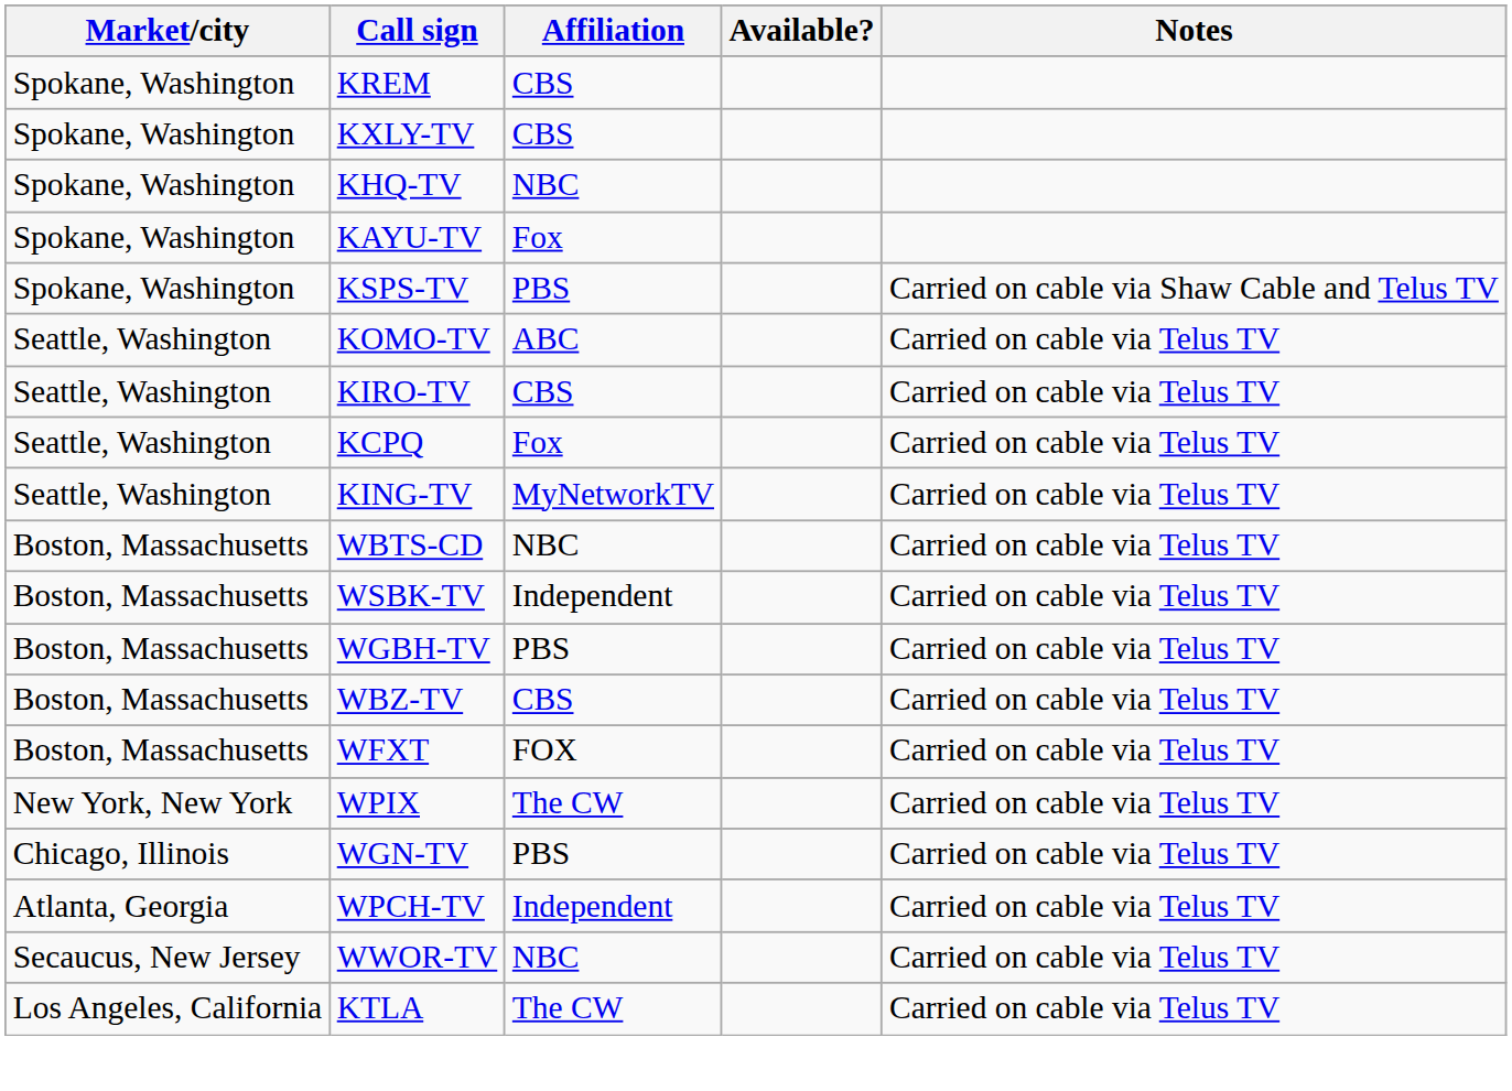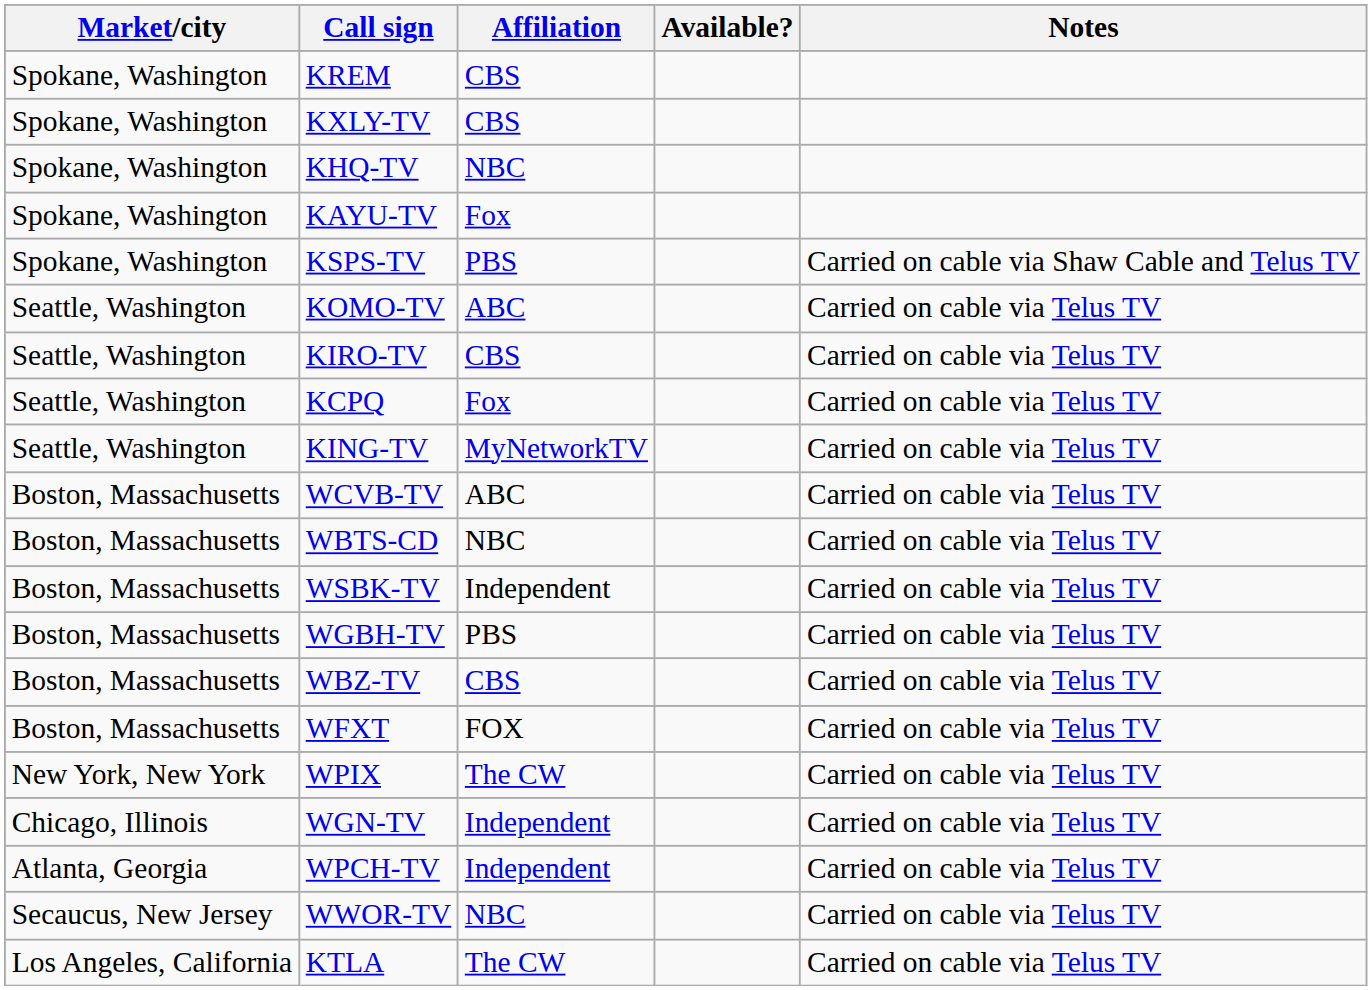 <table class="wikitable sortable">
 <tr>
 <th><a href='#'>Market</a>/city</th>
 <th><a href='#'>Call sign</a></th>
 <th><a href='#'>Affiliation</a></th>
 <th>Available?</th>
 <th>Notes</th>
 </tr>
 <tr>
 <td>Spokane, Washington</td>
 <td><a href='#'>KREM</a></td>
 <td><a href='#'>CBS</a></td>
 <td></td>
 <td></td>
 </tr>
 <tr>
 <td>Spokane, Washington</td>
 <td><a href='#'>KXLY-TV</a></td>
 <td><a href='#'>CBS</a></td>
 <td></td>
 <td></td>
 </tr>
 <tr>
 <td>Spokane, Washington</td>
 <td><a href='#'>KHQ-TV</a></td>
 <td><a href='#'>NBC</a></td>
 <td></td>
 <td></td>
 </tr>
 <tr>
 <td>Spokane, Washington</td>
 <td><a href='#'>KAYU-TV</a></td>
 <td><a href='#'>Fox</a></td>
 <td></td>
 <td></td>
 </tr>
 <tr>
 <td>Spokane, Washington</td>
 <td><a href='#'>KSPS-TV</a></td>
 <td><a href='#'>PBS</a></td>
 <td></td>
 <td>Carried on cable via Shaw Cable and <a href='#'>Telus TV</a></td>
 </tr>
 <tr>
 <td>Seattle, Washington</td>
 <td><a href='#'>KOMO-TV</a></td>
 <td><a href='#'>ABC</a></td>
 <td></td>
 <td>Carried on cable via <a href='#'>Telus TV</a></td>
 </tr>
 <tr>
 <td>Seattle, Washington</td>
 <td><a href='#'>KIRO-TV</a></td>
 <td><a href='#'>CBS</a></td>
 <td></td>
 <td>Carried on cable via <a href='#'>Telus TV</a></td>
 </tr>
 <tr>
 <td>Seattle, Washington</td>
 <td><a href='#'>KCPQ</a></td>
 <td><a href='#'>Fox</a></td>
 <td></td>
 <td>Carried on cable via <a href='#'>Telus TV</a></td>
 </tr>
 <tr>
 <td>Seattle, Washington</td>
 <td><a href='#'>KING-TV</a></td>
 <td><a href='#'>MyNetworkTV</a></td>
 <td></td>
 <td>Carried on cable via <a href='#'>Telus TV</a></td>
 </tr>
 <tr>
 <td>Boston, Massachusetts</td>
+<td><a href='#'>WCVB-TV</a></td>
+<td>ABC</td>
+<td></td>
+<td>Carried on cable via <a href='#'>Telus TV</a></td>
+</tr>
+<tr>
+<td>Boston, Massachusetts</td>
 <td><a href='#'>WBTS-CD</a></td>
 <td>NBC</td>
 <td></td>
 <td>Carried on cable via <a href='#'>Telus TV</a></td>
 </tr>
 <tr>
 <td>Boston, Massachusetts</td>
 <td><a href='#'>WSBK-TV</a></td>
 <td>Independent</td>
 <td></td>
 <td>Carried on cable via <a href='#'>Telus TV</a></td>
 </tr>
 <tr>
 <td>Boston, Massachusetts</td>
 <td><a href='#'>WGBH-TV</a></td>
 <td>PBS</td>
 <td></td>
 <td>Carried on cable via <a href='#'>Telus TV</a></td>
 </tr>
 <tr>
 <td>Boston, Massachusetts</td>
 <td><a href='#'>WBZ-TV</a></td>
 <td><a href='#'>CBS</a></td>
 <td></td>
 <td>Carried on cable via <a href='#'>Telus TV</a></td>
 </tr>
 <tr>
 <td>Boston, Massachusetts</td>
 <td><a href='#'>WFXT</a></td>
 <td>FOX</td>
 <td></td>
 <td>Carried on cable via <a href='#'>Telus TV</a></td>
 </tr>
 <tr>
 <td>New York, New York</td>
 <td><a href='#'>WPIX</a></td>
 <td><a href='#'>The CW</a></td>
 <td></td>
 <td>Carried on cable via <a href='#'>Telus TV</a></td>
 </tr>
 <tr>
 <td>Chicago, Illinois</td>
 <td><a href='#'>WGN-TV</a></td>
-<td>PBS</td>
+<td><a href='#'>Independent</a></td>
 <td></td>
 <td>Carried on cable via <a href='#'>Telus TV</a></td>
 </tr>
 <tr>
 <td>Atlanta, Georgia</td>
 <td><a href='#'>WPCH-TV</a></td>
 <td><a href='#'>Independent</a></td>
 <td></td>
 <td>Carried on cable via <a href='#'>Telus TV</a></td>
 </tr>
 <tr>
 <td>Secaucus, New Jersey</td>
 <td><a href='#'>WWOR-TV</a></td>
 <td><a href='#'>NBC</a></td>
 <td></td>
 <td>Carried on cable via <a href='#'>Telus TV</a></td>
 </tr>
 <tr>
 <td>Los Angeles, California</td>
 <td><a href='#'>KTLA</a></td>
 <td><a href='#'>The CW</a></td>
 <td></td>
 <td>Carried on cable via <a href='#'>Telus TV</a></td>
 </tr>
 </table>
